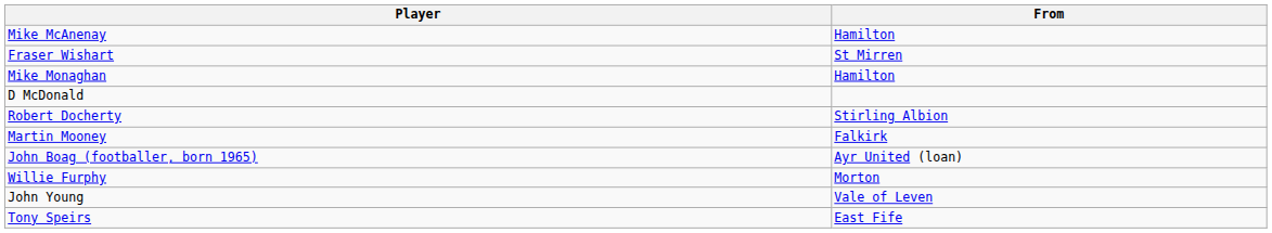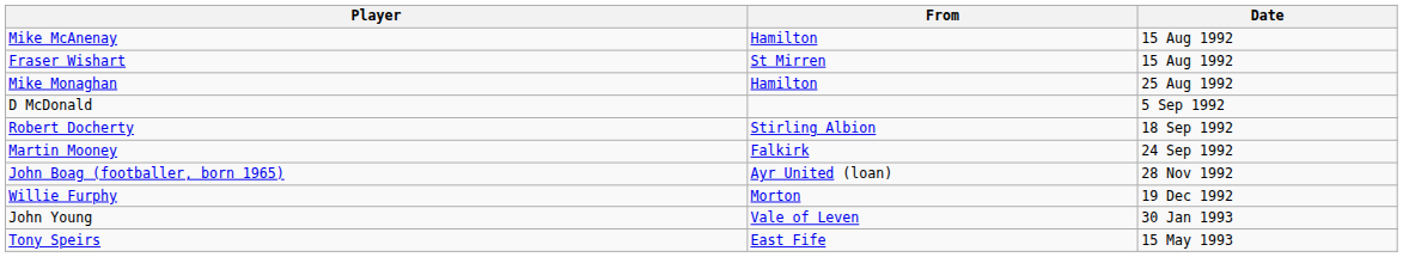 <table class="wikitable" style="text-align:center; font-size:95%;width:98%; text-align:left">
 <tr>
 <th>Player</th>
 <th>From</th>
+<th>Date</th>
 </tr>
 <tr>
 <td> <a href='#'>Mike McAnenay</a></td>
 <td> <a href='#'>Hamilton</a></td>
+<td>15 Aug 1992</td>
 </tr>
 <tr>
 <td> <a href='#'>Fraser Wishart</a></td>
 <td> <a href='#'>St Mirren</a></td>
+<td>15 Aug 1992</td>
 </tr>
 <tr>
 <td> <a href='#'>Mike Monaghan</a></td>
 <td> <a href='#'>Hamilton</a></td>
+<td>25 Aug 1992</td>
 </tr>
 <tr>
 <td> D McDonald</td>
 <td></td>
+<td>5 Sep 1992</td>
 </tr>
 <tr>
 <td> <a href='#'>Robert Docherty</a></td>
 <td> <a href='#'>Stirling Albion</a></td>
+<td>18 Sep 1992</td>
 </tr>
 <tr>
 <td> <a href='#'>Martin Mooney</a></td>
 <td> <a href='#'>Falkirk</a></td>
+<td>24 Sep 1992</td>
 </tr>
 <tr>
 <td> <a href='#'>John Boag (footballer, born 1965)</a></td>
 <td> <a href='#'>Ayr United</a> (loan)</td>
+<td>28 Nov 1992</td>
 </tr>
 <tr>
 <td> <a href='#'>Willie Furphy</a></td>
 <td> <a href='#'>Morton</a></td>
+<td>19 Dec 1992</td>
 </tr>
 <tr>
 <td> John Young</td>
 <td> <a href='#'>Vale of Leven</a></td>
+<td>30 Jan 1993</td>
 </tr>
 <tr>
 <td> <a href='#'>Tony Speirs</a></td>
 <td> <a href='#'>East Fife</a></td>
+<td>15 May 1993</td>
 </tr>
 </table>
